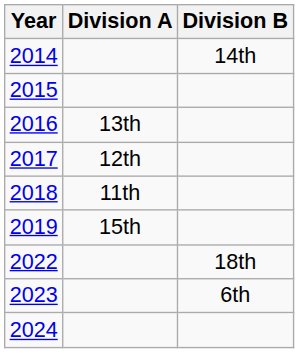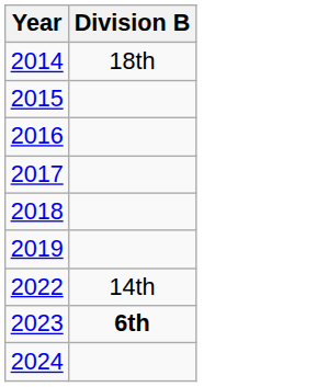 <table class="wikitable" style="text-align:center">
 <tr>
 <th>Year</th>
-<th>Division A</th>
 <th>Division B</th>
 </tr>
 <tr>
 <td><a href='#'>2014</a></td>
-<td></td>
-<td>14th</td>
+<td>18th</td>
 </tr>
 <tr>
 <td><a href='#'>2015</a></td>
 <td></td>
-<td></td>
 </tr>
 <tr>
 <td><a href='#'>2016</a></td>
-<td>13th</td>
 <td></td>
 </tr>
 <tr>
 <td><a href='#'>2017</a></td>
-<td>12th</td>
 <td></td>
 </tr>
 <tr>
 <td><a href='#'>2018</a></td>
-<td>11th</td>
 <td></td>
 </tr>
 <tr>
 <td><a href='#'>2019</a></td>
-<td>15th</td>
 <td></td>
 </tr>
 <tr>
 <td><a href='#'>2022</a></td>
-<td></td>
-<td>18th</td>
+<td>14th</td>
 </tr>
 <tr>
 <td><a href='#'>2023</a></td>
-<td></td>
-<td>6th</td>
+<td><strong>6th</strong></td>
 </tr>
 <tr>
 <td><a href='#'>2024</a></td>
 <td></td>
-<td></td>
 </tr>
 </table>
